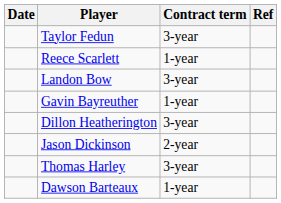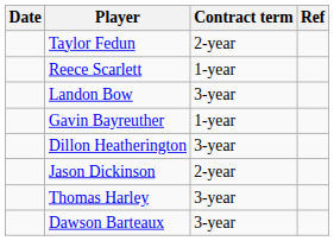 <table class="wikitable">
 <tr>
 <th>Date</th>
 <th>Player</th>
 <th>Contract term</th>
 <th>Ref</th>
 </tr>
 <tr>
 <td></td>
 <td><a href='#'>Taylor Fedun</a></td>
-<td>3-year</td>
+<td>2-year</td>
 <td></td>
 </tr>
 <tr>
 <td></td>
 <td><a href='#'>Reece Scarlett</a></td>
 <td>1-year</td>
 <td></td>
 </tr>
 <tr>
 <td></td>
 <td><a href='#'>Landon Bow</a></td>
 <td>3-year</td>
 <td></td>
 </tr>
 <tr>
 <td></td>
 <td><a href='#'>Gavin Bayreuther</a></td>
 <td>1-year</td>
 <td></td>
 </tr>
 <tr>
 <td></td>
 <td><a href='#'>Dillon Heatherington</a></td>
 <td>3-year</td>
 <td></td>
 </tr>
 <tr>
 <td></td>
 <td><a href='#'>Jason Dickinson</a></td>
 <td>2-year</td>
 <td></td>
 </tr>
 <tr>
 <td></td>
 <td><a href='#'>Thomas Harley</a></td>
 <td>3-year</td>
 <td></td>
 </tr>
 <tr>
 <td></td>
 <td><a href='#'>Dawson Barteaux</a></td>
-<td>1-year</td>
+<td>3-year</td>
 <td></td>
 </tr>
 </table>
